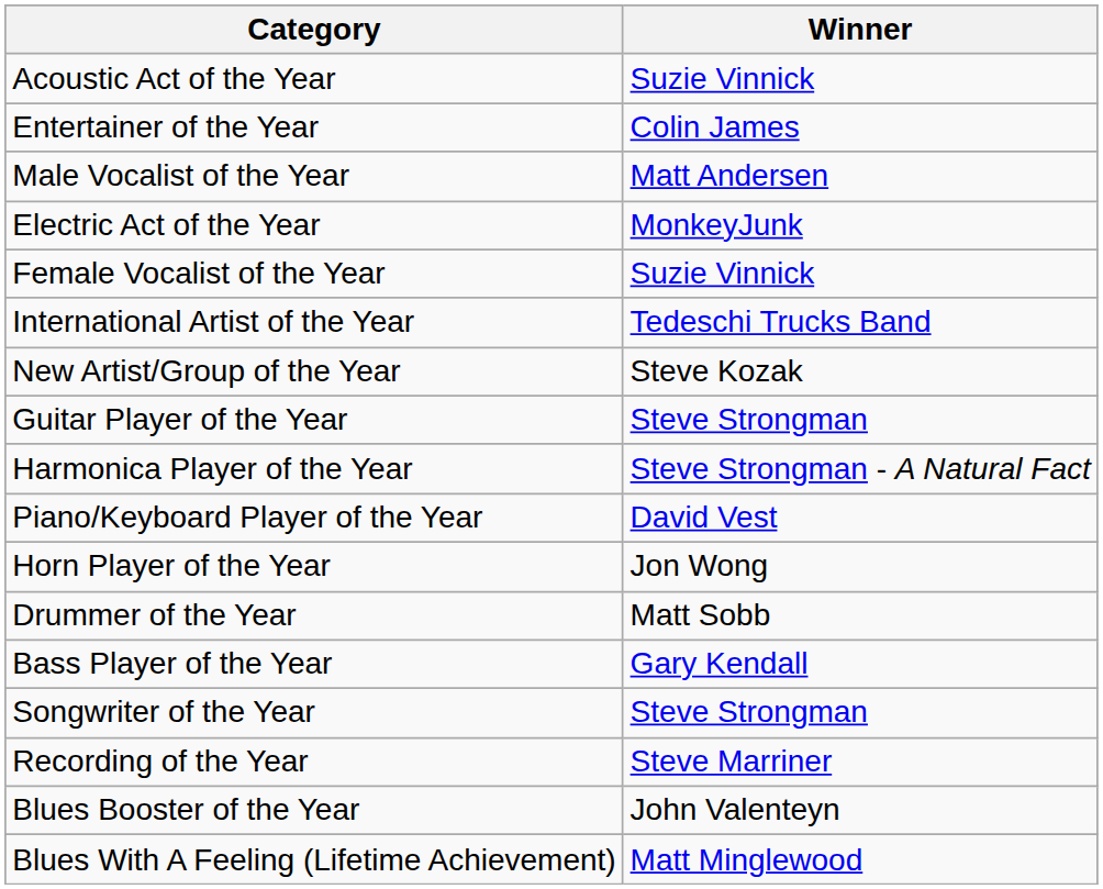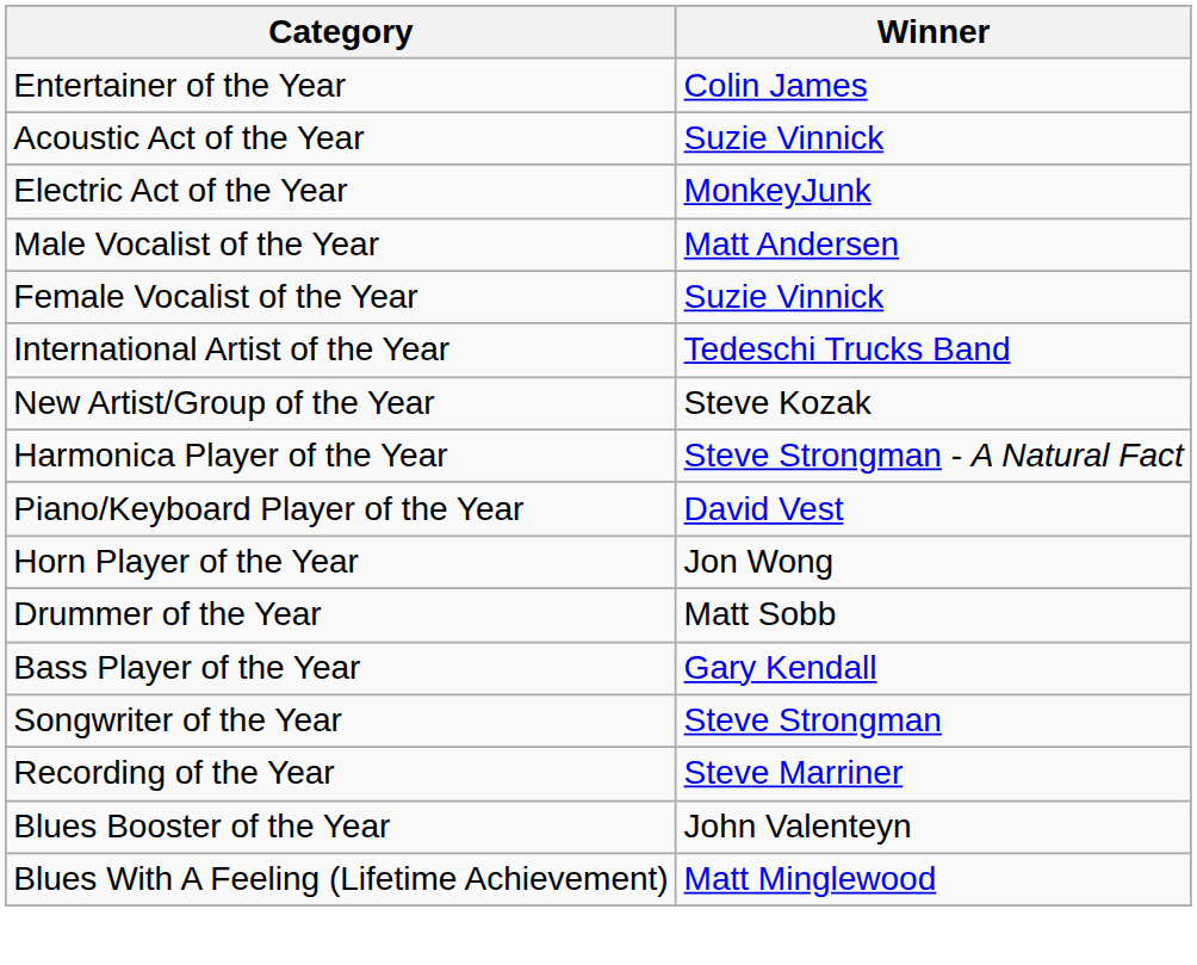 <table class="wikitable sortable" style="text-align:centre">
 <tr>
 <th>Category</th>
 <th>Winner</th>
 </tr>
 <tr>
+<td>Entertainer of the Year</td>
+<td><a href='#'>Colin James</a></td>
+</tr>
+<tr>
 <td>Acoustic Act of the Year</td>
 <td><a href='#'>Suzie Vinnick</a></td>
 </tr>
 <tr>
-<td>Entertainer of the Year</td>
-<td><a href='#'>Colin James</a></td>
+<td>Electric Act of the Year</td>
+<td><a href='#'>MonkeyJunk</a></td>
 </tr>
 <tr>
 <td>Male Vocalist of the Year</td>
 <td><a href='#'>Matt Andersen</a></td>
-</tr>
-<tr>
-<td>Electric Act of the Year</td>
-<td><a href='#'>MonkeyJunk</a></td>
 </tr>
 <tr>
 <td>Female Vocalist of the Year</td>
 <td><a href='#'>Suzie Vinnick</a></td>
 </tr>
 <tr>
 <td>International Artist of the Year</td>
 <td><a href='#'>Tedeschi Trucks Band</a></td>
 </tr>
 <tr>
 <td>New Artist/Group of the Year</td>
 <td>Steve Kozak</td>
-</tr>
-<tr>
-<td>Guitar Player of the Year</td>
-<td><a href='#'>Steve Strongman</a></td>
 </tr>
 <tr>
 <td>Harmonica Player of the Year</td>
 <td><a href='#'>Steve Strongman</a> - <em>A Natural Fact</em></td>
 </tr>
 <tr>
 <td>Piano/Keyboard Player of the Year</td>
 <td><a href='#'>David Vest</a></td>
 </tr>
 <tr>
 <td>Horn Player of the Year</td>
 <td>Jon Wong</td>
 </tr>
 <tr>
 <td>Drummer of the Year</td>
 <td>Matt Sobb</td>
 </tr>
 <tr>
 <td>Bass Player of the Year</td>
 <td><a href='#'>Gary Kendall</a></td>
 </tr>
 <tr>
 <td>Songwriter of the Year</td>
 <td><a href='#'>Steve Strongman</a></td>
 </tr>
 <tr>
 <td>Recording of the Year</td>
 <td><a href='#'>Steve Marriner</a></td>
 </tr>
 <tr>
 <td>Blues Booster of the Year</td>
 <td>John Valenteyn</td>
 </tr>
 <tr>
 <td>Blues With A Feeling (Lifetime Achievement)</td>
 <td><a href='#'>Matt Minglewood</a></td>
 </tr>
 </table>
